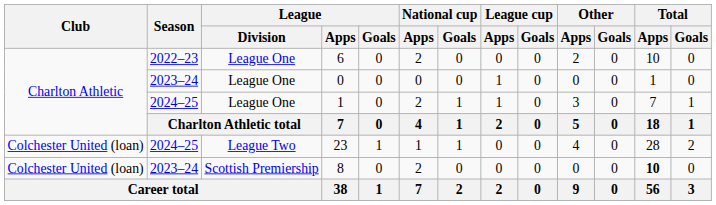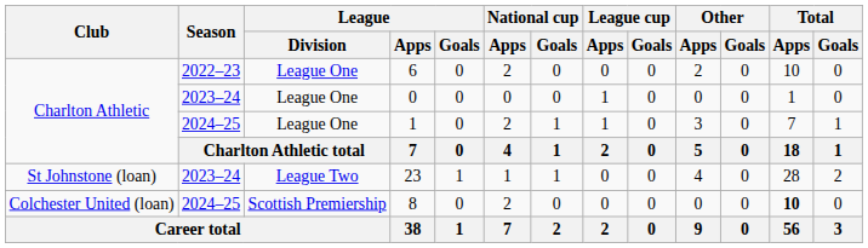 <table class="wikitable" style="text-align: center">
 <tr>
 <th rowspan="2">Club</th>
 <th rowspan="2">Season</th>
 <th colspan="3">League</th>
 <th colspan="2">National cup</th>
 <th colspan="2">League cup</th>
 <th colspan="2">Other</th>
 <th colspan="2">Total</th>
 </tr>
 <tr>
 <th>Division</th>
 <th>Apps</th>
 <th>Goals</th>
 <th>Apps</th>
 <th>Goals</th>
 <th>Apps</th>
 <th>Goals</th>
 <th>Apps</th>
 <th>Goals</th>
 <th>Apps</th>
 <th>Goals</th>
 </tr>
 <tr>
 <td rowspan="4"><a href='#'>Charlton Athletic</a></td>
 <td><a href='#'>2022–23</a></td>
 <td><a href='#'>League One</a></td>
 <td>6</td>
 <td>0</td>
 <td>2</td>
 <td>0</td>
 <td>0</td>
 <td>0</td>
 <td>2</td>
 <td>0</td>
 <td>10</td>
 <td>0</td>
 </tr>
 <tr>
 <td><a href='#'>2023–24</a></td>
 <td>League One</td>
 <td>0</td>
 <td>0</td>
 <td>0</td>
 <td>0</td>
 <td>1</td>
 <td>0</td>
 <td>0</td>
 <td>0</td>
 <td>1</td>
 <td>0</td>
 </tr>
 <tr>
 <td><a href='#'>2024–25</a></td>
 <td>League One</td>
 <td>1</td>
 <td>0</td>
 <td>2</td>
 <td>1</td>
 <td>1</td>
 <td>0</td>
 <td>3</td>
 <td>0</td>
 <td>7</td>
 <td>1</td>
 </tr>
 <tr>
 <th colspan="2">Charlton Athletic total</th>
 <th>7</th>
 <th>0</th>
 <th>4</th>
 <th>1</th>
 <th>2</th>
 <th>0</th>
 <th>5</th>
 <th>0</th>
 <th>18</th>
 <th>1</th>
 </tr>
 <tr>
-<td><a href='#'>Colchester United</a> (loan)</td>
-<td><a href='#'>2024–25</a></td>
+<td><a href='#'>St Johnstone</a> (loan)</td>
+<td><a href='#'>2023–24</a></td>
 <td><a href='#'>League Two</a></td>
 <td>23</td>
 <td>1</td>
 <td>1</td>
 <td>1</td>
 <td>0</td>
 <td>0</td>
 <td>4</td>
 <td>0</td>
 <td>28</td>
 <td>2</td>
 </tr>
 <tr>
 <td><a href='#'>Colchester United</a> (loan)</td>
-<td><a href='#'>2023–24</a></td>
+<td><a href='#'>2024–25</a></td>
 <td><a href='#'>Scottish Premiership</a></td>
 <td>8</td>
 <td>0</td>
 <td>2</td>
 <td>0</td>
 <td>0</td>
 <td>0</td>
 <td>0</td>
 <td>0</td>
 <td><strong>10</strong></td>
 <td>0</td>
 </tr>
 <tr>
 <th colspan="3">Career total</th>
 <th>38</th>
 <th>1</th>
 <th>7</th>
 <th>2</th>
 <th>2</th>
 <th>0</th>
 <th>9</th>
 <th>0</th>
 <th>56</th>
 <th>3</th>
 </tr>
 </table>
